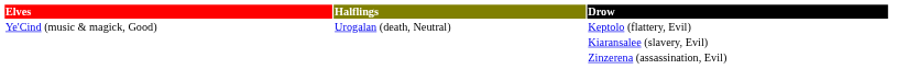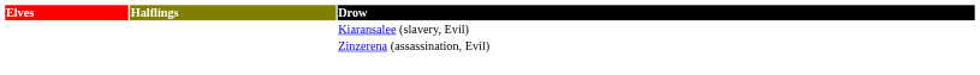 <table border=0 width=100%>
 <tr>
 <td style="color:white" bgcolor=red><strong>Elves</strong></td>
 <td style="color:white" bgcolor=olive><strong>Halflings</strong></td>
 <td style="color:white" bgcolor=black><strong>Drow</strong></td>
-</tr>
-<tr>
-<td><a href='#'>Ye'Cind</a> (music & magick, Good)</td>
-<td><a href='#'>Urogalan</a> (death, Neutral)</td>
-<td><a href='#'>Keptolo</a> (flattery, Evil)</td>
-<td></td>
 </tr>
 <tr>
 <td> </td>
 <td> </td>
 <td><a href='#'>Kiaransalee</a> (slavery, Evil)</td>
 </tr>
 <tr>
 <td> </td>
 <td> </td>
 <td><a href='#'>Zinzerena</a> (assassination, Evil)</td>
 </tr>
 <tr>
 </tr>
 </table>
